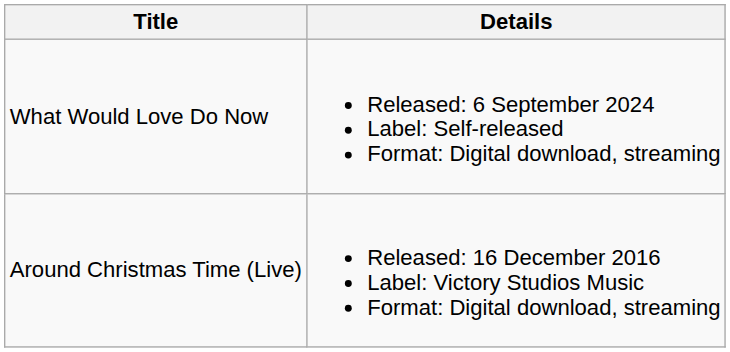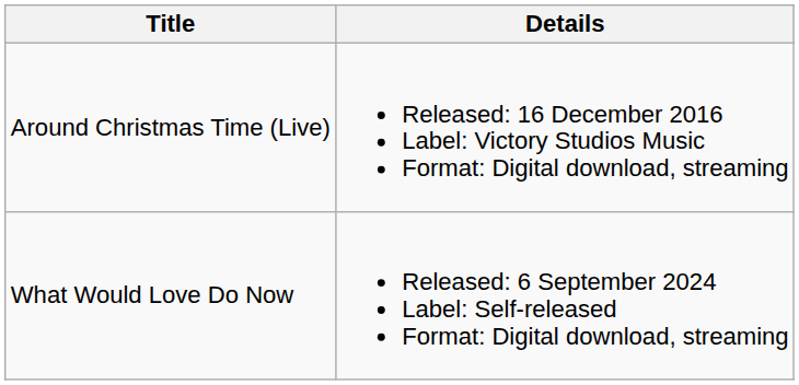 <table class="wikitable">
 <tr>
 <th>Title</th>
 <th>Details</th>
 </tr>
 <tr>
+<td>Around Christmas Time (Live)</td>
+<td><br><ul><li>Released: 16 December 2016</li><li>Label: Victory Studios Music</li><li>Format: Digital download, streaming</li></ul></td>
+</tr>
+<tr>
 <td>What Would Love Do Now</td>
 <td><br><ul><li>Released: 6 September 2024</li><li>Label: Self-released</li><li>Format: Digital download, streaming</li></ul></td>
 </tr>
-<tr>
-<td>Around Christmas Time (Live)</td>
-<td><br><ul><li>Released: 16 December 2016</li><li>Label: Victory Studios Music</li><li>Format: Digital download, streaming</li></ul></td>
-</tr>
 </table>
